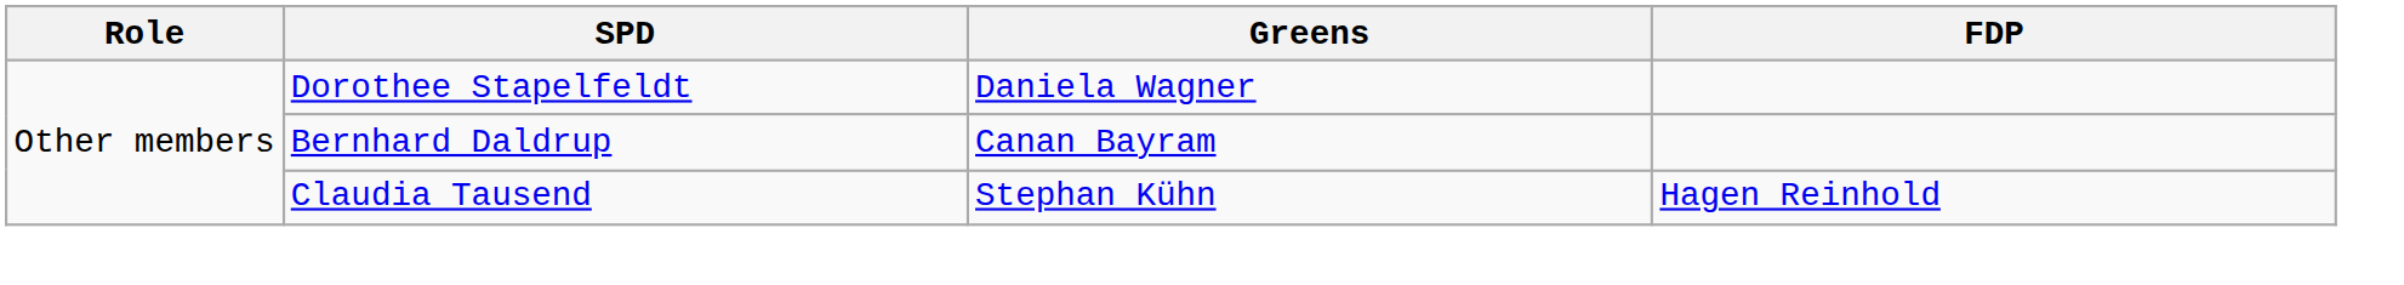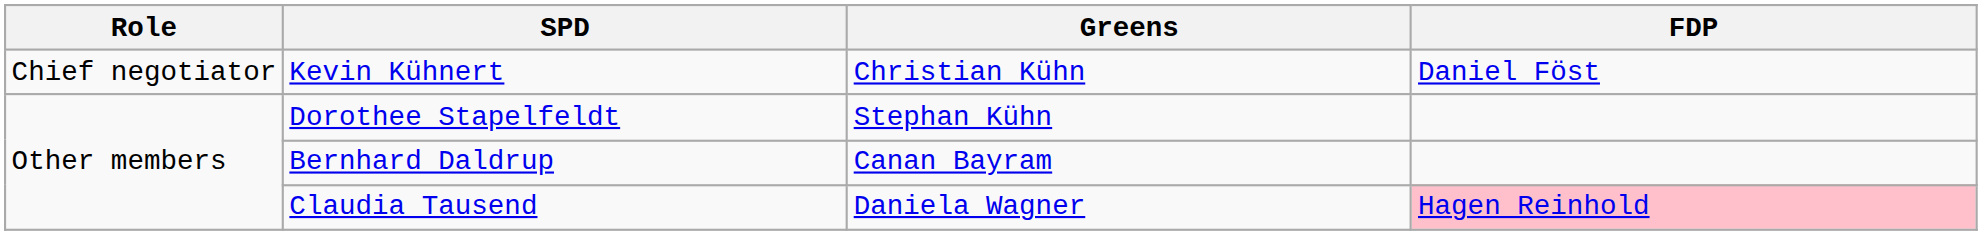 <table class="wikitable">
 <tr>
 <th>Role</th>
 <th style="width:20em">SPD</th>
 <th style="width:20em">Greens</th>
 <th style="width:20em">FDP</th>
 </tr>
 <tr>
+<td>Chief negotiator</td>
+<td><a href='#'>Kevin Kühnert</a></td>
+<td><a href='#'>Christian Kühn</a></td>
+<td><a href='#'>Daniel Föst</a></td>
+</tr>
+<tr>
 <td rowspan="3">Other members</td>
 <td><a href='#'>Dorothee Stapelfeldt</a></td>
-<td><a href='#'>Daniela Wagner</a></td>
+<td><a href='#'>Stephan Kühn</a></td>
 <td></td>
 </tr>
 <tr>
 <td><a href='#'>Bernhard Daldrup</a></td>
 <td><a href='#'>Canan Bayram</a></td>
 <td></td>
 </tr>
 <tr>
 <td><a href='#'>Claudia Tausend</a></td>
-<td><a href='#'>Stephan Kühn</a></td>
-<td><a href='#'>Hagen Reinhold</a></td>
+<td><a href='#'>Daniela Wagner</a></td>
+<td style="background: pink;"><a href='#'>Hagen Reinhold</a></td>
 </tr>
 </table>
